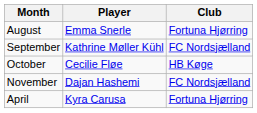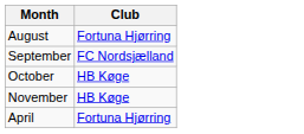 <table class="wikitable">
 <tr>
 <th>Month</th>
-<th>Player</th>
 <th>Club</th>
 </tr>
 <tr>
 <td>August</td>
-<td> <a href='#'>Emma Snerle</a></td>
 <td><a href='#'>Fortuna Hjørring</a></td>
 </tr>
 <tr>
 <td>September</td>
-<td> <a href='#'>Kathrine Møller Kühl</a></td>
 <td><a href='#'>FC Nordsjælland</a></td>
 </tr>
 <tr>
 <td>October</td>
-<td> <a href='#'>Cecilie Fløe</a></td>
 <td><a href='#'>HB Køge</a></td>
 </tr>
 <tr>
 <td>November</td>
-<td> <a href='#'>Dajan Hashemi</a></td>
-<td><a href='#'>FC Nordsjælland</a></td>
+<td><a href='#'>HB Køge</a></td>
 </tr>
 <tr>
 <td>April</td>
-<td> <a href='#'>Kyra Carusa</a></td>
 <td><a href='#'>Fortuna Hjørring</a></td>
 </tr>
 </table>
